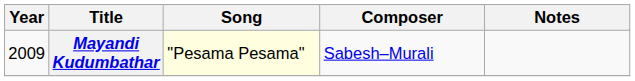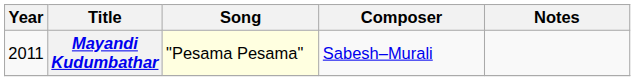 <table class="wikitable plainrowheaders sortable">
 <tr>
 <th scope="col">Year</th>
 <th scope="col">Title</th>
 <th scope="col" style="width: 15em;">Song</th>
 <th scope="col" style="width: 15em;">Composer</th>
 <th scope="col" style="width: 15em;">Notes</th>
 </tr>
 <tr>
-<td>2009</td>
+<td>2011</td>
 <th scope="row"><em><a href='#'>Mayandi Kudumbathar</a></em></th>
 <td style="background: lightyellow;">"Pesama Pesama"</td>
 <td><a href='#'>Sabesh–Murali</a></td>
 <td></td>
 </tr>
 <tr>
 </tr>
 </table>
